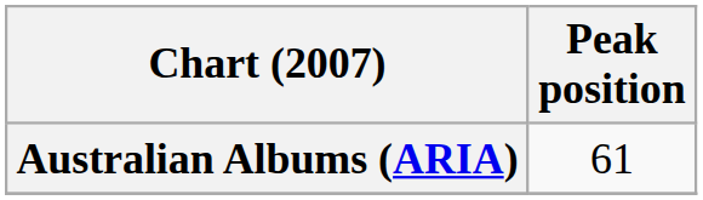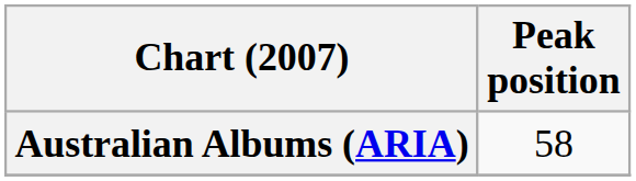 <table class="wikitable sortable plainrowheaders" style="text-align:center">
 <tr>
 <th scope="col">Chart (2007)</th>
 <th scope="col">Peak<br> position</th>
 </tr>
 <tr>
 <th scope="row">Australian Albums (<a href='#'>ARIA</a>)</th>
-<td>61</td>
+<td>58</td>
 </tr>
 <tr>
 </tr>
 <tr>
 </tr>
 <tr>
 </tr>
 <tr>
 </tr>
 <tr>
 </tr>
 <tr>
 </tr>
 <tr>
 </tr>
 </table>
